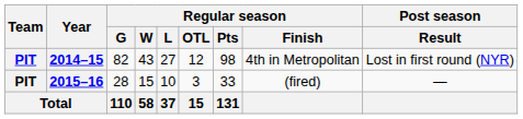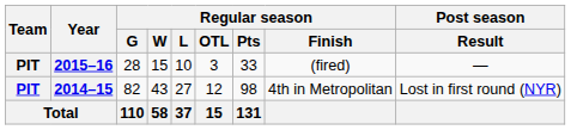 <table class="wikitable" style="font-size: 95%; text-align:center;">
 <tr>
 <th rowspan="2">Team</th>
 <th rowspan="2">Year</th>
 <th colspan="6">Regular season</th>
 <th>Post season</th>
 </tr>
 <tr>
 <th>G</th>
 <th>W</th>
 <th>L</th>
 <th>OTL</th>
 <th>Pts</th>
 <th>Finish</th>
 <th>Result</th>
 </tr>
 <tr>
+<th>PIT</th>
+<th><a href='#'>2015–16</a></th>
+<td>28</td>
+<td>15</td>
+<td>10</td>
+<td>3</td>
+<td>33</td>
+<td>(fired)</td>
+<td>—</td>
+</tr>
+<tr>
 <th><a href='#'>PIT</a></th>
 <th><a href='#'>2014–15</a></th>
 <td>82</td>
 <td>43</td>
 <td>27</td>
 <td>12</td>
 <td>98</td>
 <td>4th in Metropolitan</td>
 <td>Lost in first round (<a href='#'>NYR</a>)</td>
-</tr>
-<tr>
-<th>PIT</th>
-<th><a href='#'>2015–16</a></th>
-<td>28</td>
-<td>15</td>
-<td>10</td>
-<td>3</td>
-<td>33</td>
-<td>(fired)</td>
-<td>—</td>
 </tr>
 <tr>
 <th colspan="2">Total</th>
 <th>110</th>
 <th>58</th>
 <th>37</th>
 <th>15</th>
 <th>131</th>
 <th></th>
 <th></th>
 </tr>
 </table>
